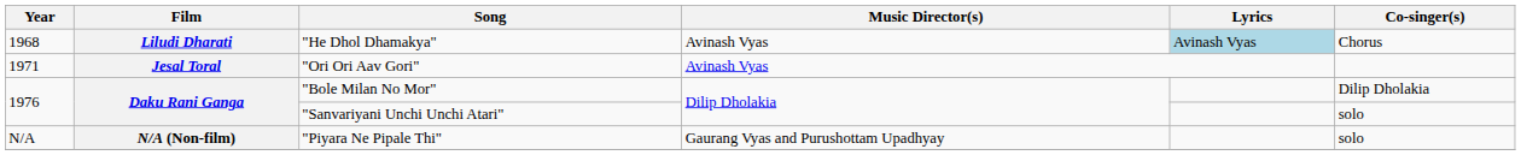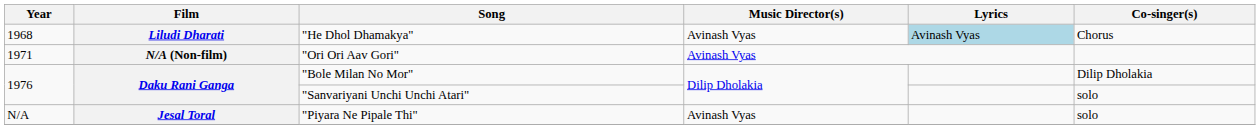 <table class="wikitable sortable" style="width:100%;">
 <tr>
 <th>Year</th>
 <th>Film</th>
 <th>Song</th>
 <th>Music Director(s)</th>
 <th>Lyrics</th>
 <th>Co-singer(s)</th>
 </tr>
 <tr>
 <td>1968</td>
 <th><em><a href='#'>Liludi Dharati</a></em></th>
 <td>"He Dhol Dhamakya"</td>
 <td>Avinash Vyas</td>
 <td style="background: lightblue;">Avinash Vyas</td>
 <td>Chorus</td>
 </tr>
 <tr>
 <td>1971</td>
-<th><em><a href='#'>Jesal Toral</a></em></th>
+<th><em>N/A</em> (Non-film)</th>
 <td>"Ori Ori Aav Gori"</td>
 <td colspan=2><a href='#'>Avinash Vyas</a></td>
 <td></td>
 </tr>
 <tr>
 <td rowspan=2>1976</td>
 <th Rowspan=2><em><a href='#'>Daku Rani Ganga</a></em></th>
 <td>"Bole Milan No Mor"</td>
 <td rowspan=2><a href='#'>Dilip Dholakia</a></td>
 <td></td>
 <td>Dilip Dholakia</td>
 </tr>
 <tr>
 <td>"Sanvariyani Unchi Unchi Atari"</td>
 <td></td>
 <td>solo</td>
 </tr>
 <tr>
 <td>N/A</td>
-<th><em>N/A</em> (Non-film)</th>
+<th><em><a href='#'>Jesal Toral</a></em></th>
 <td>"Piyara Ne Pipale Thi"</td>
-<td>Gaurang Vyas and Purushottam Upadhyay</td>
+<td>Avinash Vyas</td>
 <td></td>
 <td>solo</td>
 </tr>
 <tr>
 </tr>
 </table>
